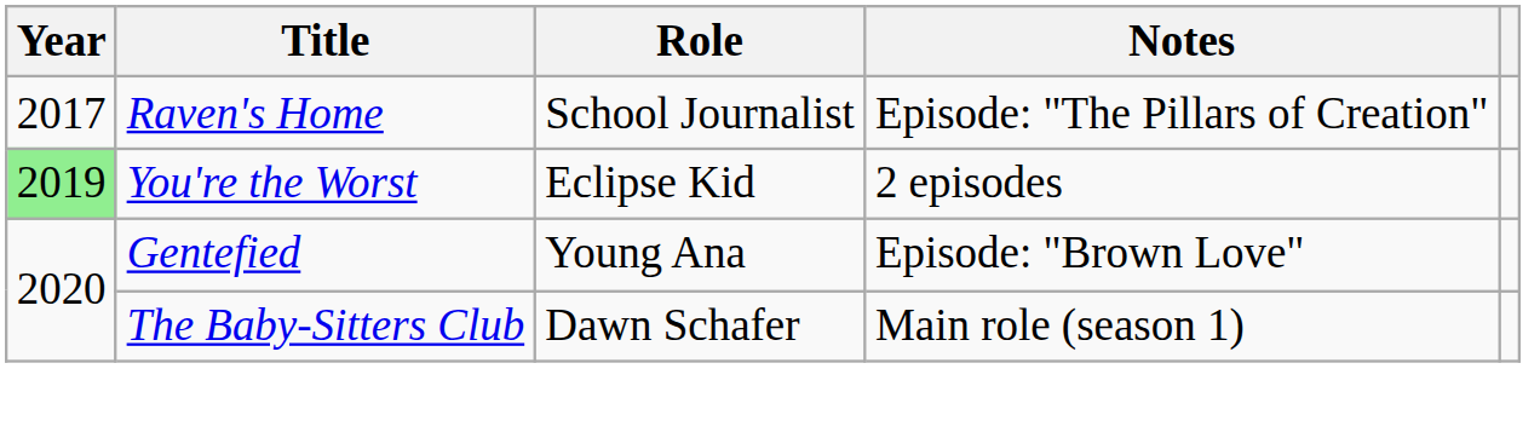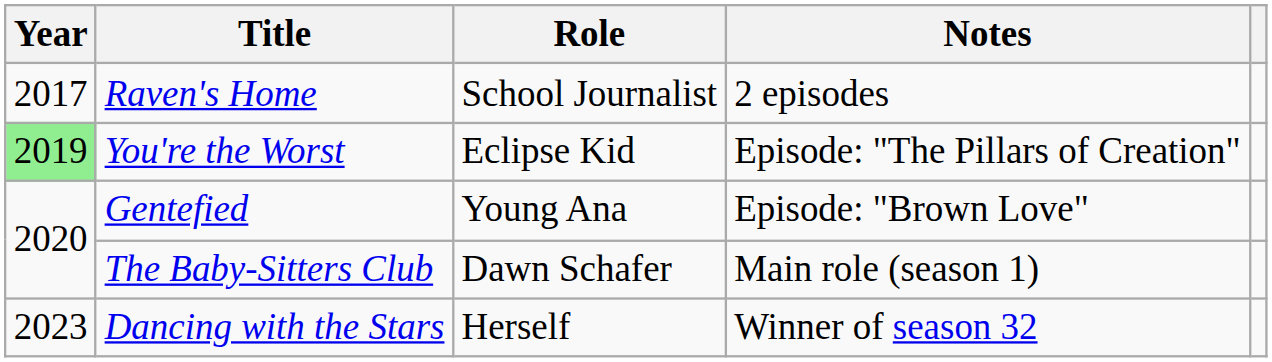 <table class="wikitable sortable">
 <tr>
 <th>Year</th>
 <th>Title</th>
 <th>Role</th>
 <th scope="col" class="unsortable">Notes</th>
 <th scope="col" class="unsortable"></th>
 </tr>
 <tr>
 <td>2017</td>
 <td><em><a href='#'>Raven's Home</a></em></td>
 <td>School Journalist</td>
-<td>Episode: "The Pillars of Creation"</td>
+<td>2 episodes</td>
 <td align="center"></td>
 </tr>
 <tr>
 <td style="background: lightgreen;">2019</td>
 <td><em><a href='#'>You're the Worst</a></em></td>
 <td>Eclipse Kid</td>
-<td>2 episodes</td>
+<td>Episode: "The Pillars of Creation"</td>
 <td align="center"></td>
 </tr>
 <tr>
 <td rowspan=2>2020</td>
 <td><em><a href='#'>Gentefied</a></em></td>
 <td>Young Ana</td>
 <td>Episode: "Brown Love"</td>
 <td align="center"></td>
 </tr>
 <tr>
 <td><em><a href='#'>The Baby-Sitters Club</a></em></td>
 <td>Dawn Schafer</td>
 <td>Main role (season 1)</td>
 <td align="center"></td>
 </tr>
+<tr>
+<td>2023</td>
+<td><em><a href='#'>Dancing with the Stars</a></em></td>
+<td>Herself</td>
+<td>Winner of <a href='#'>season 32</a></td>
+<td align="center"></td>
+</tr>
 </table>
